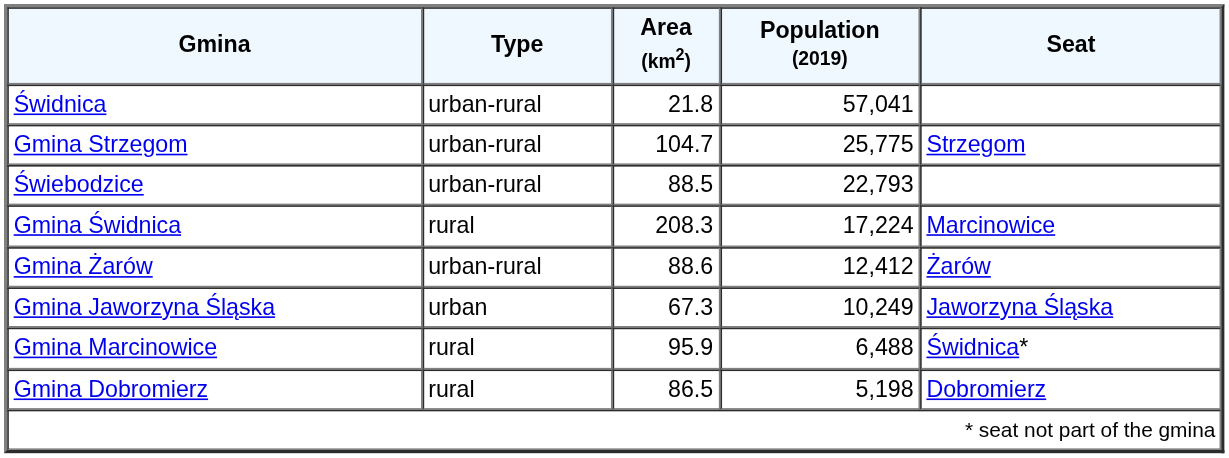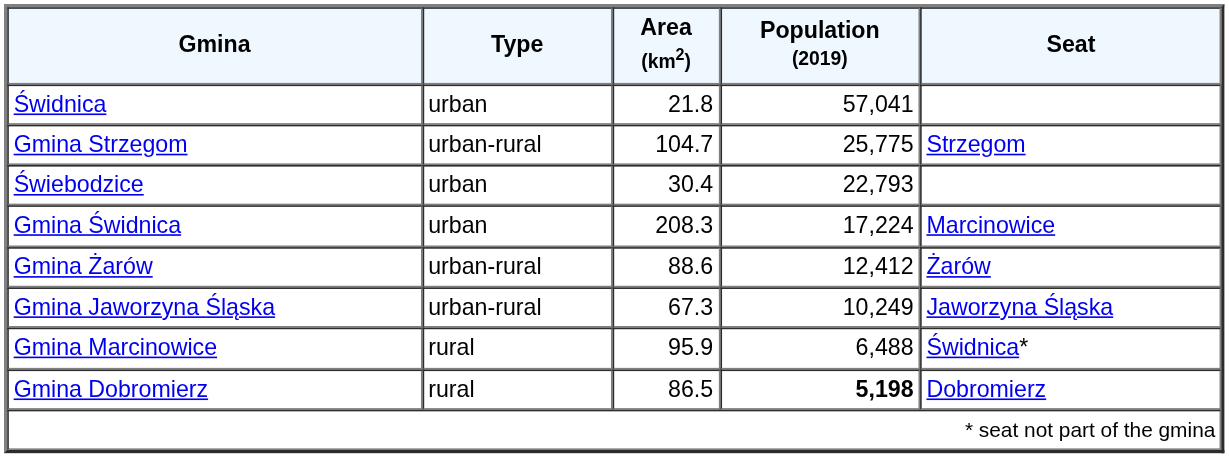 <table width="60%" border="2" cellpadding="3" cellspacing="0" style="font-size:90%;line-height:120%;">
 <tr bgcolor="F0F8FF">
 <td style="text-align:center;"><strong>Gmina</strong></td>
 <td style="text-align:center;"><strong>Type</strong></td>
 <td style="text-align:center;"><strong>Area<br><small>(km<sup>2</sup>)</small></strong></td>
 <td style="text-align:center;"><strong>Population<br><small>(2019)</small></strong></td>
 <td style="text-align:center;"><strong>Seat</strong></td>
 </tr>
 <tr>
 <td><a href='#'>Świdnica</a></td>
-<td>urban-rural</td>
+<td>urban</td>
 <td style="text-align:right;">21.8</td>
 <td style="text-align:right;">57,041</td>
 <td> </td>
 </tr>
 <tr>
 <td><a href='#'>Gmina Strzegom</a></td>
 <td>urban-rural</td>
 <td style="text-align:right;">104.7</td>
 <td style="text-align:right;">25,775</td>
 <td><a href='#'>Strzegom</a></td>
 </tr>
 <tr>
 <td><a href='#'>Świebodzice</a></td>
-<td>urban-rural</td>
-<td style="text-align:right;">88.5</td>
+<td>urban</td>
+<td style="text-align:right;">30.4</td>
 <td style="text-align:right;">22,793</td>
 <td> </td>
 </tr>
 <tr>
 <td><a href='#'>Gmina Świdnica</a></td>
-<td>rural</td>
+<td>urban</td>
 <td style="text-align:right;">208.3</td>
 <td style="text-align:right;">17,224</td>
 <td><a href='#'>Marcinowice</a></td>
 </tr>
 <tr>
 <td><a href='#'>Gmina Żarów</a></td>
 <td>urban-rural</td>
 <td style="text-align:right;">88.6</td>
 <td style="text-align:right;">12,412</td>
 <td><a href='#'>Żarów</a></td>
 </tr>
 <tr>
 <td><a href='#'>Gmina Jaworzyna Śląska</a></td>
-<td>urban</td>
+<td>urban-rural</td>
 <td style="text-align:right;">67.3</td>
 <td style="text-align:right;">10,249</td>
 <td><a href='#'>Jaworzyna Śląska</a></td>
 </tr>
 <tr>
 <td><a href='#'>Gmina Marcinowice</a></td>
 <td>rural</td>
 <td style="text-align:right;">95.9</td>
 <td style="text-align:right;">6,488</td>
 <td><a href='#'>Świdnica</a>*</td>
 </tr>
 <tr>
 <td><a href='#'>Gmina Dobromierz</a></td>
 <td>rural</td>
 <td style="text-align:right;">86.5</td>
-<td style="text-align:right;">5,198</td>
+<td style="text-align:right;"><strong>5,198</strong></td>
 <td><a href='#'>Dobromierz</a></td>
 </tr>
 <tr>
 <td colspan=5 style="text-align:right;font-size:90%">* seat not part of the gmina</td>
 </tr>
 <tr>
 </tr>
 </table>
